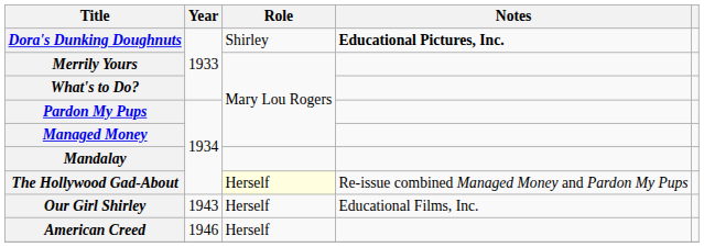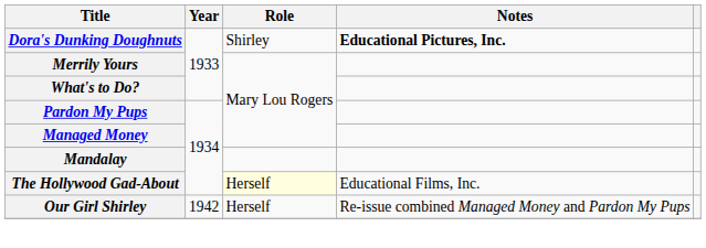 <table class="wikitable sortable plainrowheaders">
 <tr>
 <th scope="col">Title</th>
 <th scope="col">Year</th>
 <th scope="col" class="unsortable">Role</th>
 <th scope="col" class="unsortable">Notes</th>
 <th scope="col" class="unsortable"></th>
 </tr>
 <tr>
 <th scope="row"><em><a href='#'>Dora's Dunking Doughnuts</a></em></th>
 <td rowspan=3>1933</td>
 <td>Shirley</td>
 <td><strong>Educational Pictures, Inc.</strong></td>
 <td align="center"></td>
 </tr>
 <tr>
 <th scope="row"><em>Merrily Yours</em></th>
 <td rowspan=4>Mary Lou Rogers</td>
 <td></td>
 <td align="center"></td>
 </tr>
 <tr>
 <th scope="row"><em>What's to Do?</em></th>
 <td></td>
 <td align="center"></td>
 </tr>
 <tr>
 <th scope="row"><em><a href='#'>Pardon My Pups</a></em></th>
 <td rowspan=4>1934</td>
 <td></td>
 <td align="center"></td>
 </tr>
 <tr>
 <th scope="row"><em><a href='#'>Managed Money</a></em></th>
 <td></td>
 <td align="center"></td>
 </tr>
 <tr>
 <th scope="row"><em>Mandalay</em></th>
 <td></td>
 <td></td>
 <td align="center"></td>
 </tr>
 <tr>
 <th scope="row"><em>The Hollywood Gad-About</em></th>
 <td style="background: lightyellow;">Herself</td>
-<td>Re-issue combined <em>Managed Money</em> and <em>Pardon My Pups</em></td>
+<td>Educational Films, Inc.</td>
 <td align="center"></td>
 </tr>
 <tr>
 <th scope="row"><em>Our Girl Shirley</em></th>
-<td>1943</td>
+<td>1942</td>
 <td>Herself</td>
-<td>Educational Films, Inc.</td>
-<td align="center"></td>
-</tr>
-<tr>
-<th scope="row"><em>American Creed</em></th>
-<td>1946</td>
-<td>Herself</td>
-<td></td>
+<td>Re-issue combined <em>Managed Money</em> and <em>Pardon My Pups</em></td>
 <td align="center"></td>
 </tr>
 <tr>
 </tr>
 </table>
